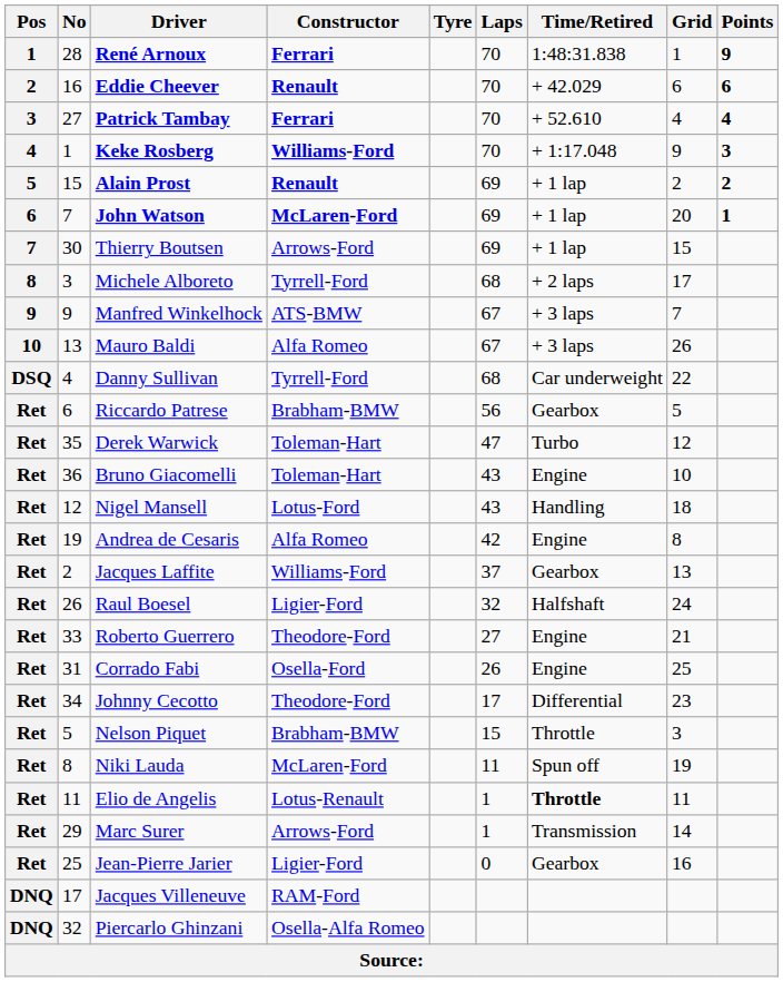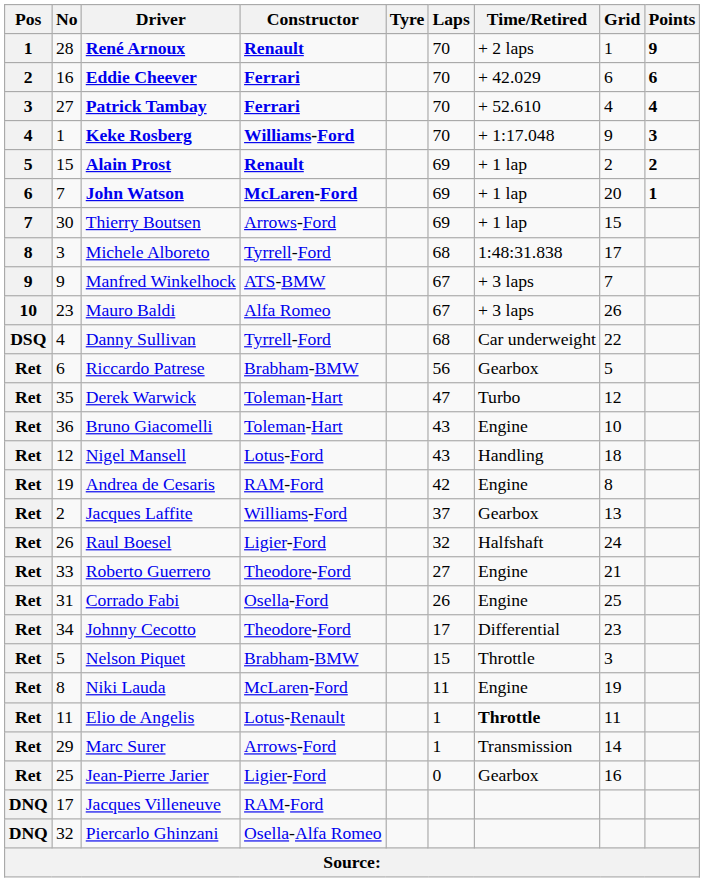 <table class="wikitable" style="font-size:95%;">
 <tr>
 <th>Pos</th>
 <th>No</th>
 <th>Driver</th>
 <th>Constructor</th>
 <th>Tyre</th>
 <th>Laps</th>
 <th>Time/Retired</th>
 <th>Grid</th>
 <th>Points</th>
 </tr>
 <tr>
 <th>1</th>
 <td>28</td>
 <td> <strong><a href='#'>René Arnoux</a></strong></td>
-<td><strong><a href='#'>Ferrari</a></strong></td>
+<td><strong><a href='#'>Renault</a></strong></td>
 <td></td>
 <td>70</td>
-<td>1:48:31.838</td>
+<td>+ 2 laps</td>
 <td>1</td>
 <td><strong>9</strong></td>
 </tr>
 <tr>
 <th>2</th>
 <td>16</td>
 <td> <strong><a href='#'>Eddie Cheever</a></strong></td>
-<td><strong><a href='#'>Renault</a></strong></td>
+<td><strong><a href='#'>Ferrari</a></strong></td>
 <td></td>
 <td>70</td>
 <td>+ 42.029</td>
 <td>6</td>
 <td><strong>6</strong></td>
 </tr>
 <tr>
 <th>3</th>
 <td>27</td>
 <td> <strong><a href='#'>Patrick Tambay</a></strong></td>
 <td><strong><a href='#'>Ferrari</a></strong></td>
 <td></td>
 <td>70</td>
 <td>+ 52.610</td>
 <td>4</td>
 <td><strong>4</strong></td>
 </tr>
 <tr>
 <th>4</th>
 <td>1</td>
 <td> <strong><a href='#'>Keke Rosberg</a></strong></td>
 <td><strong><a href='#'>Williams</a>-<a href='#'>Ford</a></strong></td>
 <td></td>
 <td>70</td>
 <td>+ 1:17.048</td>
 <td>9</td>
 <td><strong>3</strong></td>
 </tr>
 <tr>
 <th>5</th>
 <td>15</td>
 <td> <strong><a href='#'>Alain Prost</a></strong></td>
 <td><strong><a href='#'>Renault</a></strong></td>
 <td></td>
 <td>69</td>
 <td>+ 1 lap</td>
 <td>2</td>
 <td><strong>2</strong></td>
 </tr>
 <tr>
 <th>6</th>
 <td>7</td>
 <td> <strong><a href='#'>John Watson</a></strong></td>
 <td><strong><a href='#'>McLaren</a>-<a href='#'>Ford</a></strong></td>
 <td></td>
 <td>69</td>
 <td>+ 1 lap</td>
 <td>20</td>
 <td><strong>1</strong></td>
 </tr>
 <tr>
 <th>7</th>
 <td>30</td>
 <td> <a href='#'>Thierry Boutsen</a></td>
 <td><a href='#'>Arrows</a>-<a href='#'>Ford</a></td>
 <td></td>
 <td>69</td>
 <td>+ 1 lap</td>
 <td>15</td>
 <td> </td>
 </tr>
 <tr>
 <th>8</th>
 <td>3</td>
 <td> <a href='#'>Michele Alboreto</a></td>
 <td><a href='#'>Tyrrell</a>-<a href='#'>Ford</a></td>
 <td></td>
 <td>68</td>
-<td>+ 2 laps</td>
+<td>1:48:31.838</td>
 <td>17</td>
 <td> </td>
 </tr>
 <tr>
 <th>9</th>
 <td>9</td>
 <td> <a href='#'>Manfred Winkelhock</a></td>
 <td><a href='#'>ATS</a>-<a href='#'>BMW</a></td>
 <td></td>
 <td>67</td>
 <td>+ 3 laps</td>
 <td>7</td>
 <td> </td>
 </tr>
 <tr>
 <th>10</th>
-<td>13</td>
+<td>23</td>
 <td> <a href='#'>Mauro Baldi</a></td>
 <td><a href='#'>Alfa Romeo</a></td>
 <td></td>
 <td>67</td>
 <td>+ 3 laps</td>
 <td>26</td>
 <td> </td>
 </tr>
 <tr>
 <th>DSQ</th>
 <td>4</td>
 <td> <a href='#'>Danny Sullivan</a></td>
 <td><a href='#'>Tyrrell</a>-<a href='#'>Ford</a></td>
 <td></td>
 <td>68</td>
 <td>Car underweight</td>
 <td>22</td>
 <td> </td>
 </tr>
 <tr>
 <th>Ret</th>
 <td>6</td>
 <td> <a href='#'>Riccardo Patrese</a></td>
 <td><a href='#'>Brabham</a>-<a href='#'>BMW</a></td>
 <td></td>
 <td>56</td>
 <td>Gearbox</td>
 <td>5</td>
 <td> </td>
 </tr>
 <tr>
 <th>Ret</th>
 <td>35</td>
 <td> <a href='#'>Derek Warwick</a></td>
 <td><a href='#'>Toleman</a>-<a href='#'>Hart</a></td>
 <td></td>
 <td>47</td>
 <td>Turbo</td>
 <td>12</td>
 <td> </td>
 </tr>
 <tr>
 <th>Ret</th>
 <td>36</td>
 <td> <a href='#'>Bruno Giacomelli</a></td>
 <td><a href='#'>Toleman</a>-<a href='#'>Hart</a></td>
 <td></td>
 <td>43</td>
 <td>Engine</td>
 <td>10</td>
 <td> </td>
 </tr>
 <tr>
 <th>Ret</th>
 <td>12</td>
 <td> <a href='#'>Nigel Mansell</a></td>
 <td><a href='#'>Lotus</a>-<a href='#'>Ford</a></td>
 <td></td>
 <td>43</td>
 <td>Handling</td>
 <td>18</td>
 <td> </td>
 </tr>
 <tr>
 <th>Ret</th>
 <td>19</td>
 <td> <a href='#'>Andrea de Cesaris</a></td>
-<td><a href='#'>Alfa Romeo</a></td>
+<td><a href='#'>RAM</a>-<a href='#'>Ford</a></td>
 <td></td>
 <td>42</td>
 <td>Engine</td>
 <td>8</td>
 <td> </td>
 </tr>
 <tr>
 <th>Ret</th>
 <td>2</td>
 <td> <a href='#'>Jacques Laffite</a></td>
 <td><a href='#'>Williams</a>-<a href='#'>Ford</a></td>
 <td></td>
 <td>37</td>
 <td>Gearbox</td>
 <td>13</td>
 <td> </td>
 </tr>
 <tr>
 <th>Ret</th>
 <td>26</td>
 <td> <a href='#'>Raul Boesel</a></td>
 <td><a href='#'>Ligier</a>-<a href='#'>Ford</a></td>
 <td></td>
 <td>32</td>
 <td>Halfshaft</td>
 <td>24</td>
 <td> </td>
 </tr>
 <tr>
 <th>Ret</th>
 <td>33</td>
 <td> <a href='#'>Roberto Guerrero</a></td>
 <td><a href='#'>Theodore</a>-<a href='#'>Ford</a></td>
 <td></td>
 <td>27</td>
 <td>Engine</td>
 <td>21</td>
 <td> </td>
 </tr>
 <tr>
 <th>Ret</th>
 <td>31</td>
 <td> <a href='#'>Corrado Fabi</a></td>
 <td><a href='#'>Osella</a>-<a href='#'>Ford</a></td>
 <td></td>
 <td>26</td>
 <td>Engine</td>
 <td>25</td>
 <td> </td>
 </tr>
 <tr>
 <th>Ret</th>
 <td>34</td>
 <td> <a href='#'>Johnny Cecotto</a></td>
 <td><a href='#'>Theodore</a>-<a href='#'>Ford</a></td>
 <td></td>
 <td>17</td>
 <td>Differential</td>
 <td>23</td>
 <td> </td>
 </tr>
 <tr>
 <th>Ret</th>
 <td>5</td>
 <td> <a href='#'>Nelson Piquet</a></td>
 <td><a href='#'>Brabham</a>-<a href='#'>BMW</a></td>
 <td></td>
 <td>15</td>
 <td>Throttle</td>
 <td>3</td>
 <td> </td>
 </tr>
 <tr>
 <th>Ret</th>
 <td>8</td>
 <td> <a href='#'>Niki Lauda</a></td>
 <td><a href='#'>McLaren</a>-<a href='#'>Ford</a></td>
 <td></td>
 <td>11</td>
-<td>Spun off</td>
+<td>Engine</td>
 <td>19</td>
 <td> </td>
 </tr>
 <tr>
 <th>Ret</th>
 <td>11</td>
 <td> <a href='#'>Elio de Angelis</a></td>
 <td><a href='#'>Lotus</a>-<a href='#'>Renault</a></td>
 <td></td>
 <td>1</td>
 <td><strong>Throttle</strong></td>
 <td>11</td>
 <td> </td>
 </tr>
 <tr>
 <th>Ret</th>
 <td>29</td>
 <td> <a href='#'>Marc Surer</a></td>
 <td><a href='#'>Arrows</a>-<a href='#'>Ford</a></td>
 <td></td>
 <td>1</td>
 <td>Transmission</td>
 <td>14</td>
 <td> </td>
 </tr>
 <tr>
 <th>Ret</th>
 <td>25</td>
 <td> <a href='#'>Jean-Pierre Jarier</a></td>
 <td><a href='#'>Ligier</a>-<a href='#'>Ford</a></td>
 <td></td>
 <td>0</td>
 <td>Gearbox</td>
 <td>16</td>
 <td> </td>
 </tr>
 <tr>
 <th>DNQ</th>
 <td>17</td>
 <td> <a href='#'>Jacques Villeneuve</a></td>
 <td><a href='#'>RAM</a>-<a href='#'>Ford</a></td>
 <td></td>
 <td> </td>
 <td></td>
 <td></td>
 <td> </td>
 </tr>
 <tr>
 <th>DNQ</th>
 <td>32</td>
 <td> <a href='#'>Piercarlo Ghinzani</a></td>
 <td><a href='#'>Osella</a>-<a href='#'>Alfa Romeo</a></td>
 <td></td>
 <td> </td>
 <td> </td>
 <td> </td>
 <td> </td>
 </tr>
 <tr>
 <th colspan="9" style="text-align: center">Source: </th>
 </tr>
 </table>
